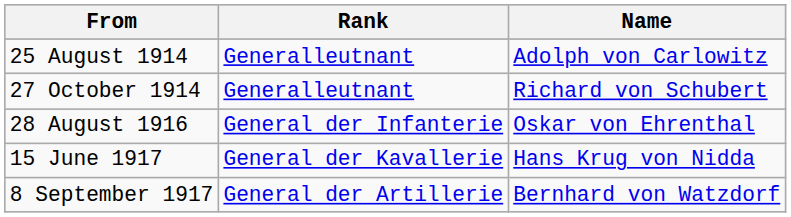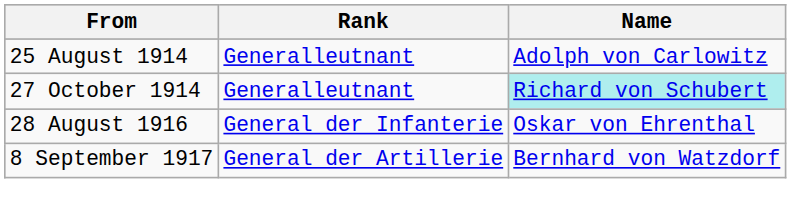 <table class="wikitable">
 <tr>
 <th>From</th>
 <th>Rank</th>
 <th>Name</th>
 </tr>
 <tr>
 <td>25 August 1914</td>
 <td><a href='#'>Generalleutnant</a></td>
 <td><a href='#'>Adolph von Carlowitz</a></td>
 </tr>
 <tr>
 <td>27 October 1914</td>
 <td><a href='#'>Generalleutnant</a></td>
-<td><a href='#'>Richard von Schubert</a></td>
+<td style="background: paleturquoise;"><a href='#'>Richard von Schubert</a></td>
 </tr>
 <tr>
 <td>28 August 1916</td>
 <td><a href='#'>General der Infanterie</a></td>
 <td><a href='#'>Oskar von Ehrenthal</a></td>
 </tr>
 <tr>
-<td>15 June 1917</td>
-<td><a href='#'>General der Kavallerie</a></td>
-<td><a href='#'>Hans Krug von Nidda</a></td>
-</tr>
-<tr>
 <td>8 September 1917</td>
 <td><a href='#'>General der Artillerie</a></td>
 <td><a href='#'>Bernhard von Watzdorf</a></td>
 </tr>
 </table>
